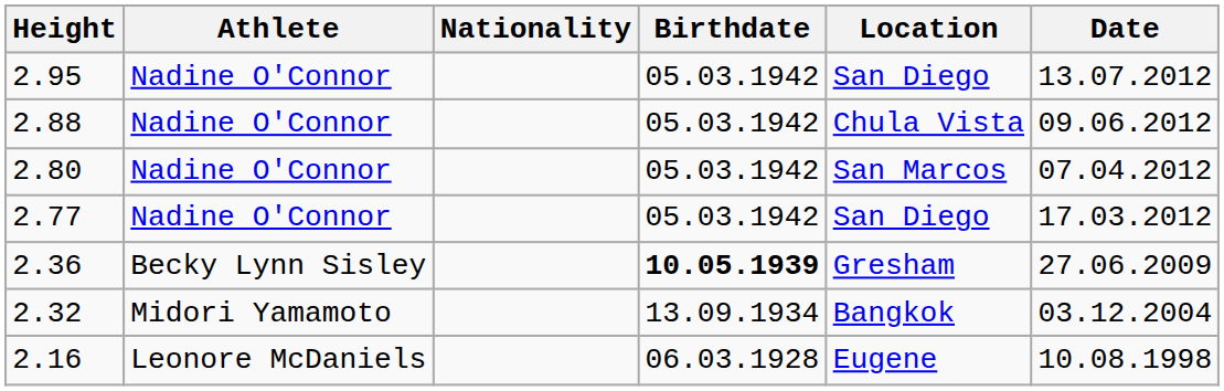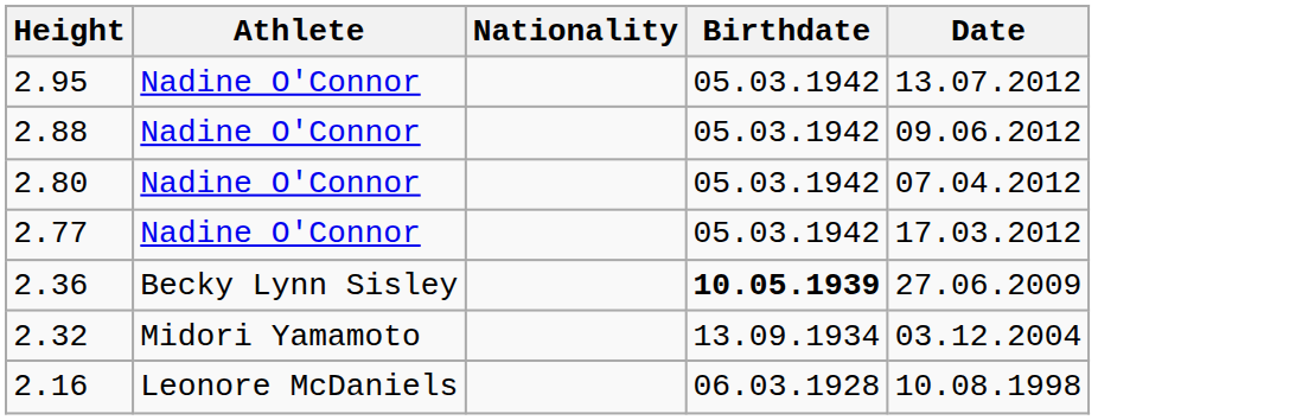 <table class="wikitable">
 <tr>
 <th>Height</th>
 <th>Athlete</th>
 <th>Nationality</th>
 <th>Birthdate</th>
-<th>Location</th>
 <th>Date</th>
 </tr>
 <tr>
 <td>2.95</td>
 <td><a href='#'>Nadine O'Connor</a></td>
 <td></td>
 <td>05.03.1942</td>
-<td><a href='#'>San Diego</a></td>
 <td>13.07.2012</td>
 </tr>
 <tr>
 <td>2.88</td>
 <td><a href='#'>Nadine O'Connor</a></td>
 <td></td>
 <td>05.03.1942</td>
-<td><a href='#'>Chula Vista</a></td>
 <td>09.06.2012</td>
 </tr>
 <tr>
 <td>2.80</td>
 <td><a href='#'>Nadine O'Connor</a></td>
 <td></td>
 <td>05.03.1942</td>
-<td><a href='#'>San Marcos</a></td>
 <td>07.04.2012</td>
 </tr>
 <tr>
 <td>2.77</td>
 <td><a href='#'>Nadine O'Connor</a></td>
 <td></td>
 <td>05.03.1942</td>
-<td><a href='#'>San Diego</a></td>
 <td>17.03.2012</td>
 </tr>
 <tr>
 <td>2.36</td>
 <td>Becky Lynn Sisley</td>
 <td></td>
 <td><strong>10.05.1939</strong></td>
-<td><a href='#'>Gresham</a></td>
 <td>27.06.2009</td>
 </tr>
 <tr>
 <td>2.32</td>
 <td>Midori Yamamoto</td>
 <td></td>
 <td>13.09.1934</td>
-<td><a href='#'>Bangkok</a></td>
 <td>03.12.2004</td>
 </tr>
 <tr>
 <td>2.16</td>
 <td>Leonore McDaniels</td>
 <td></td>
 <td>06.03.1928</td>
-<td><a href='#'>Eugene</a></td>
 <td>10.08.1998</td>
 </tr>
 </table>
